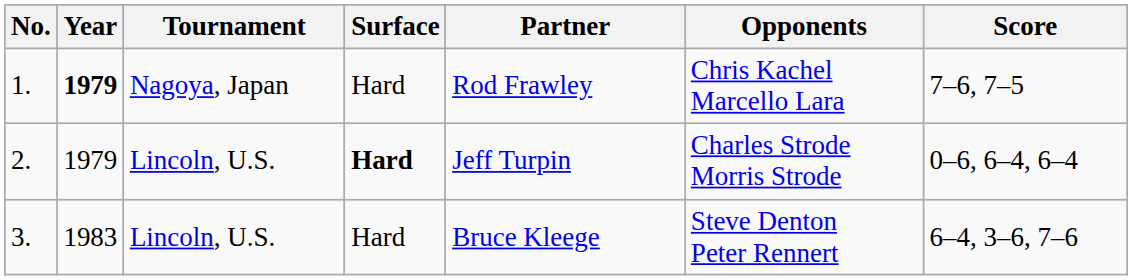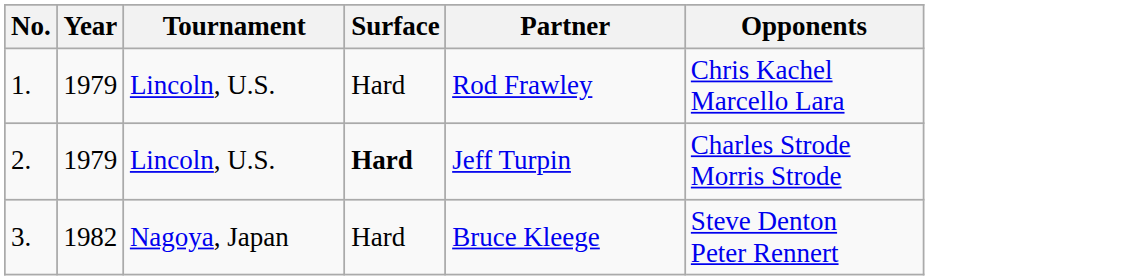 <table class="sortable wikitable" style=font-size:97%>
 <tr>
 <th style="width:20px">No.</th>
 <th style="width:30px">Year</th>
 <th style="width:120px">Tournament</th>
 <th style="width:50px">Surface</th>
 <th style="width:130px">Partner</th>
 <th style="width:130px">Opponents</th>
-<th style="width:110px" class="unsortable">Score</th>
 </tr>
 <tr>
 <td>1.</td>
-<td><strong>1979</strong></td>
-<td><a href='#'>Nagoya</a>, Japan</td>
+<td>1979</td>
+<td><a href='#'>Lincoln</a>, U.S.</td>
 <td>Hard</td>
 <td> <a href='#'>Rod Frawley</a></td>
 <td> <a href='#'>Chris Kachel</a><br> <a href='#'>Marcello Lara</a></td>
-<td>7–6, 7–5</td>
 </tr>
 <tr>
 <td>2.</td>
 <td>1979</td>
 <td><a href='#'>Lincoln</a>, U.S.</td>
 <td><strong>Hard</strong></td>
 <td> <a href='#'>Jeff Turpin</a></td>
 <td> <a href='#'>Charles Strode</a><br> <a href='#'>Morris Strode</a></td>
-<td>0–6, 6–4, 6–4</td>
 </tr>
 <tr>
 <td>3.</td>
-<td>1983</td>
-<td><a href='#'>Lincoln</a>, U.S.</td>
+<td>1982</td>
+<td><a href='#'>Nagoya</a>, Japan</td>
 <td>Hard</td>
 <td> <a href='#'>Bruce Kleege</a></td>
 <td> <a href='#'>Steve Denton</a><br> <a href='#'>Peter Rennert</a></td>
-<td>6–4, 3–6, 7–6</td>
 </tr>
 </table>
